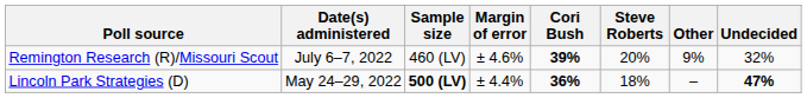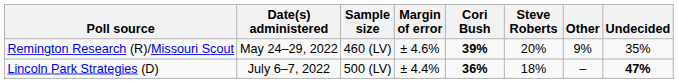 <table class="wikitable" style="font-size:90%;text-align:center;">
 <tr valign=bottom>
 <th>Poll source</th>
 <th>Date(s)<br>administered</th>
 <th>Sample<br>size</th>
 <th>Margin<br>of error</th>
 <th style="width:60px;">Cori<br>Bush</th>
 <th style="width:60px;">Steve<br>Roberts</th>
 <th>Other</th>
 <th>Undecided</th>
 </tr>
 <tr>
 <td style="text-align:left;"><a href='#'>Remington Research</a> (R)/<a href='#'>Missouri Scout</a></td>
-<td>July 6–7, 2022</td>
+<td>May 24–29, 2022</td>
 <td>460 (LV)</td>
 <td>± 4.6%</td>
 <td><strong>39%</strong></td>
 <td>20%</td>
 <td>9%</td>
-<td>32%</td>
+<td>35%</td>
 </tr>
 <tr>
 <td style="text-align:left;"><a href='#'>Lincoln Park Strategies</a> (D)</td>
-<td>May 24–29, 2022</td>
-<td><strong>500 (LV)</strong></td>
+<td>July 6–7, 2022</td>
+<td>500 (LV)</td>
 <td>± 4.4%</td>
 <td><strong>36%</strong></td>
 <td>18%</td>
 <td>–</td>
 <td><strong>47%</strong></td>
 </tr>
 </table>
